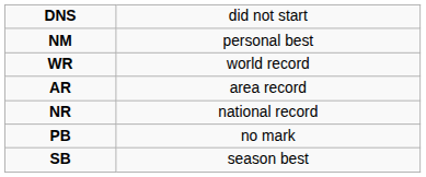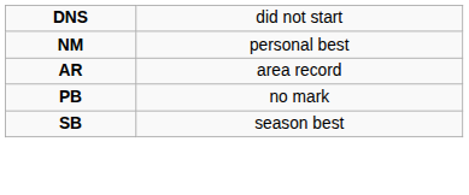 <table class="wikitable" style=" text-align:center; " width="35%">
 <tr>
 <td><strong>DNS</strong></td>
 <td>did not start</td>
 </tr>
 <tr>
 <td><strong>NM</strong></td>
 <td>personal best</td>
 </tr>
 <tr>
-<td><strong>WR</strong></td>
-<td>world record</td>
-</tr>
-<tr>
 <td><strong>AR</strong></td>
 <td>area record</td>
-</tr>
-<tr>
-<td><strong>NR</strong></td>
-<td>national record</td>
 </tr>
 <tr>
 <td><strong>PB</strong></td>
 <td>no mark</td>
 </tr>
 <tr>
 <td><strong>SB</strong></td>
 <td>season best</td>
 </tr>
 </table>
